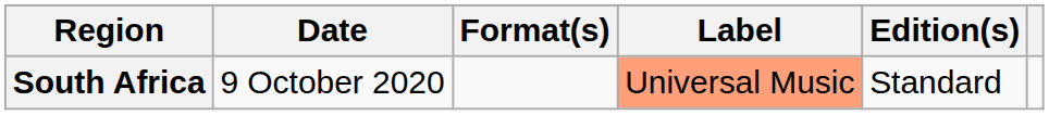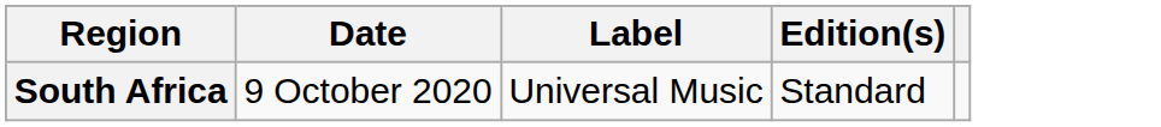 <table class="wikitable plainrowheaders">
 <tr>
 <th scope="col">Region</th>
 <th scope="col">Date</th>
-<th scope="col">Format(s)</th>
 <th scope="col">Label</th>
 <th scope="col">Edition(s)</th>
 <th scope="col"></th>
 </tr>
 <tr>
 <th scope="row">South Africa</th>
 <td>9 October 2020</td>
-<td></td>
-<td style="background: lightsalmon;">Universal Music</td>
+<td>Universal Music</td>
 <td>Standard</td>
 <td style="text-align:center;"></td>
 </tr>
 </table>
